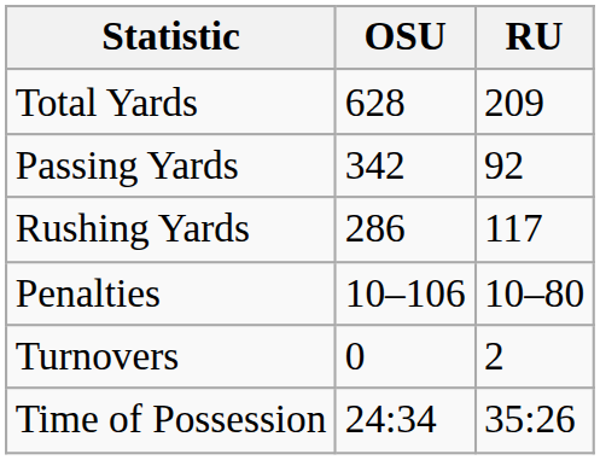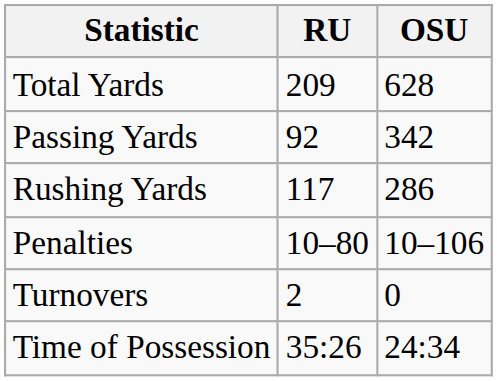 <table class="wikitable">
 <tr>
 <th>Statistic</th>
+<th>RU</th>
 <th>OSU</th>
-<th>RU</th>
 </tr>
 <tr>
 <td>Total Yards</td>
+<td>209</td>
 <td>628</td>
-<td>209</td>
 </tr>
 <tr>
 <td>Passing Yards</td>
+<td>92</td>
 <td>342</td>
-<td>92</td>
 </tr>
 <tr>
 <td>Rushing Yards</td>
+<td>117</td>
 <td>286</td>
-<td>117</td>
 </tr>
 <tr>
 <td>Penalties</td>
+<td>10–80</td>
 <td>10–106</td>
-<td>10–80</td>
 </tr>
 <tr>
 <td>Turnovers</td>
+<td>2</td>
 <td>0</td>
-<td>2</td>
 </tr>
 <tr>
 <td>Time of Possession</td>
+<td>35:26</td>
 <td>24:34</td>
-<td>35:26</td>
 </tr>
 </table>
